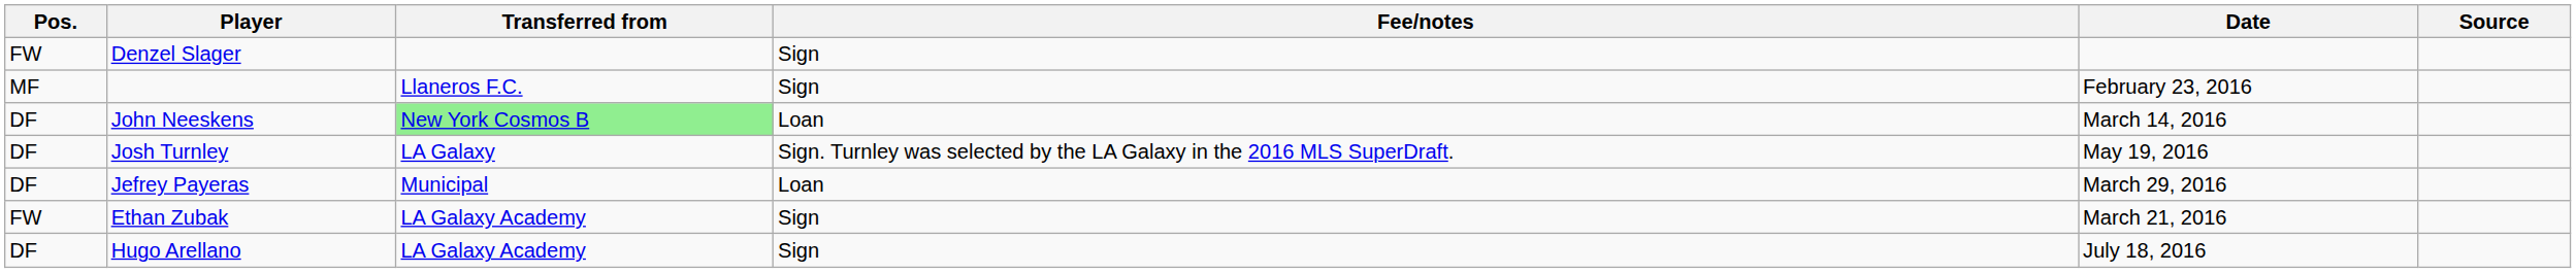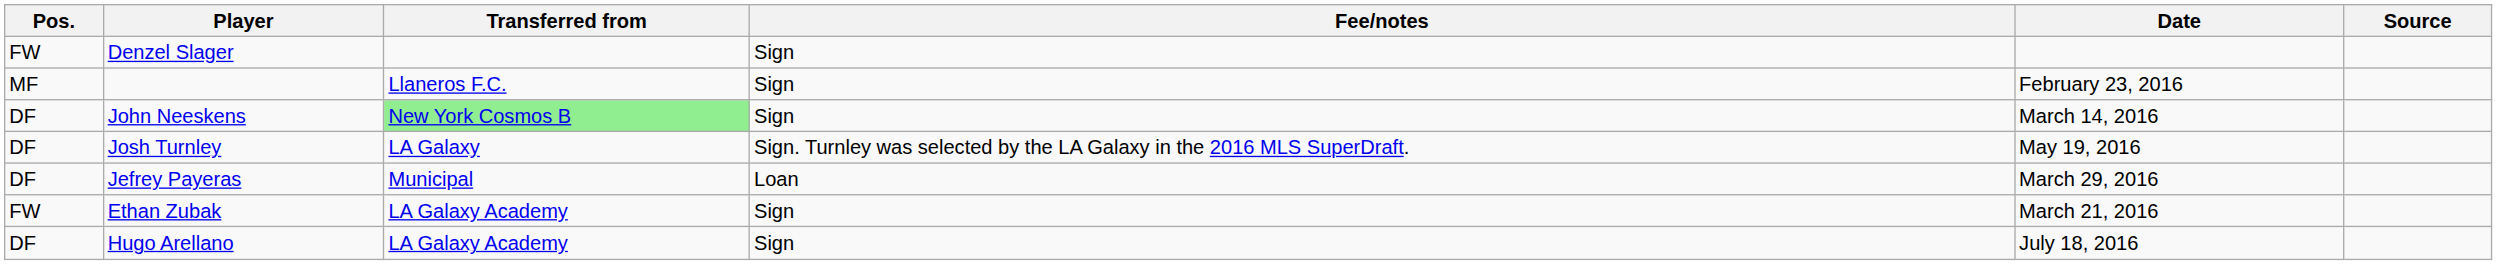 <table class="wikitable sortable" style="width:95%; text-align:center; font-size:95%; text-align:left;">
 <tr>
 <th><strong>Pos.</strong></th>
 <th><strong>Player</strong></th>
 <th><strong>Transferred from</strong></th>
 <th><strong>Fee/notes</strong></th>
 <th><strong>Date</strong></th>
 <th><strong>Source</strong></th>
 </tr>
 <tr>
 <td>FW</td>
 <td> <a href='#'>Denzel Slager</a></td>
 <td></td>
 <td>Sign</td>
 <td></td>
 <td align=center></td>
 </tr>
 <tr>
 <td>MF</td>
 <td></td>
 <td> <a href='#'>Llaneros F.C.</a></td>
 <td>Sign</td>
 <td>February 23, 2016</td>
 <td align=center></td>
 </tr>
 <tr>
 <td>DF</td>
 <td> <a href='#'>John Neeskens</a></td>
 <td style="background: lightgreen;"> <a href='#'>New York Cosmos B</a></td>
-<td>Loan</td>
+<td>Sign</td>
 <td>March 14, 2016</td>
 <td align=center></td>
 </tr>
 <tr>
 <td>DF</td>
 <td> <a href='#'>Josh Turnley</a></td>
 <td> <a href='#'>LA Galaxy</a></td>
 <td>Sign. Turnley was selected by the LA Galaxy in the <a href='#'>2016 MLS SuperDraft</a>.</td>
 <td>May 19, 2016</td>
 <td align=center></td>
 </tr>
 <tr>
 <td>DF</td>
 <td> <a href='#'>Jefrey Payeras</a></td>
 <td> <a href='#'>Municipal</a></td>
 <td>Loan</td>
 <td>March 29, 2016</td>
 <td align=center></td>
 </tr>
 <tr>
 <td>FW</td>
 <td> <a href='#'>Ethan Zubak</a></td>
 <td> <a href='#'>LA Galaxy Academy</a></td>
 <td>Sign</td>
 <td>March 21, 2016</td>
 <td align=center></td>
 </tr>
 <tr>
 <td>DF</td>
 <td> <a href='#'>Hugo Arellano</a></td>
 <td> <a href='#'>LA Galaxy Academy</a></td>
 <td>Sign</td>
 <td>July 18, 2016</td>
 <td align=center></td>
 </tr>
 </table>
